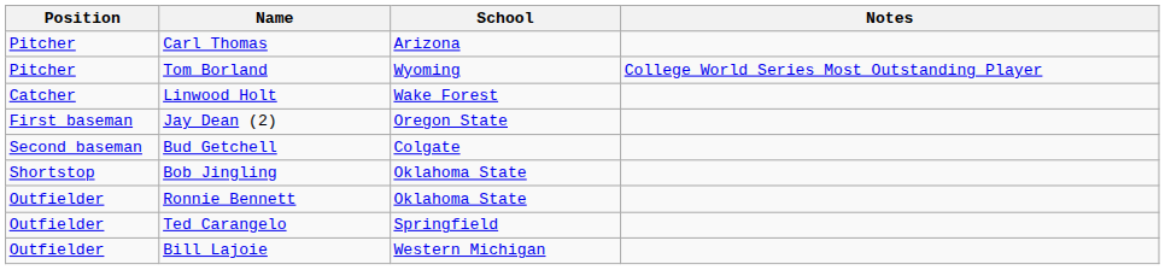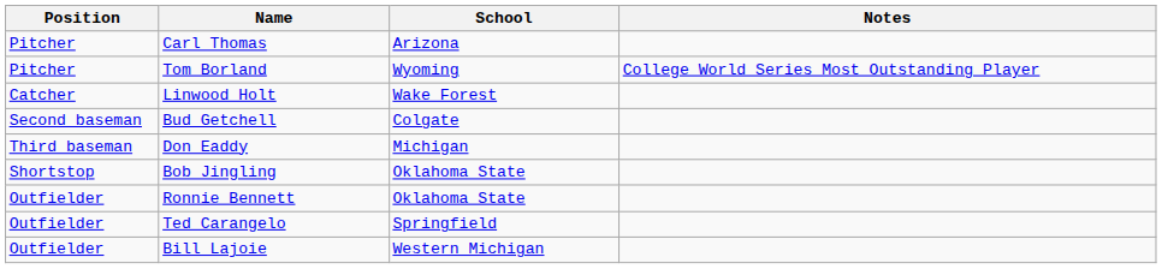 <table class="wikitable sortable" style="width:75%;">
 <tr>
 <th width=10%>Position</th>
 <th width=15%>Name</th>
 <th width=15%>School</th>
 <th width=35% class="unsortable">Notes</th>
 </tr>
 <tr>
 <td><a href='#'>Pitcher</a></td>
 <td><a href='#'>Carl Thomas</a></td>
 <td><a href='#'>Arizona</a></td>
 <td></td>
 </tr>
 <tr>
 <td><a href='#'>Pitcher</a></td>
 <td><a href='#'>Tom Borland</a></td>
 <td><a href='#'>Wyoming</a></td>
 <td><a href='#'>College World Series Most Outstanding Player</a></td>
 </tr>
 <tr>
 <td><a href='#'>Catcher</a></td>
 <td><a href='#'>Linwood Holt</a></td>
 <td><a href='#'>Wake Forest</a></td>
 <td></td>
 </tr>
 <tr>
-<td><a href='#'>First baseman</a></td>
-<td><a href='#'>Jay Dean</a> (2)</td>
-<td><a href='#'>Oregon State</a></td>
+<td><a href='#'>Second baseman</a></td>
+<td><a href='#'>Bud Getchell</a></td>
+<td><a href='#'>Colgate</a></td>
 <td></td>
 </tr>
 <tr>
-<td><a href='#'>Second baseman</a></td>
-<td><a href='#'>Bud Getchell</a></td>
-<td><a href='#'>Colgate</a></td>
+<td><a href='#'>Third baseman</a></td>
+<td><a href='#'>Don Eaddy</a></td>
+<td><a href='#'>Michigan</a></td>
 <td></td>
 </tr>
 <tr>
 <td><a href='#'>Shortstop</a></td>
 <td><a href='#'>Bob Jingling</a></td>
 <td><a href='#'>Oklahoma State</a></td>
 <td></td>
 </tr>
 <tr>
 <td><a href='#'>Outfielder</a></td>
 <td><a href='#'>Ronnie Bennett</a></td>
 <td><a href='#'>Oklahoma State</a></td>
 <td></td>
 </tr>
 <tr>
 <td><a href='#'>Outfielder</a></td>
 <td><a href='#'>Ted Carangelo</a></td>
 <td><a href='#'>Springfield</a></td>
 <td></td>
 </tr>
 <tr>
 <td><a href='#'>Outfielder</a></td>
 <td><a href='#'>Bill Lajoie</a></td>
 <td><a href='#'>Western Michigan</a></td>
 <td></td>
 </tr>
 </table>
